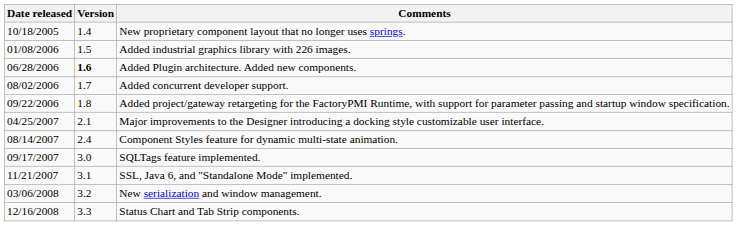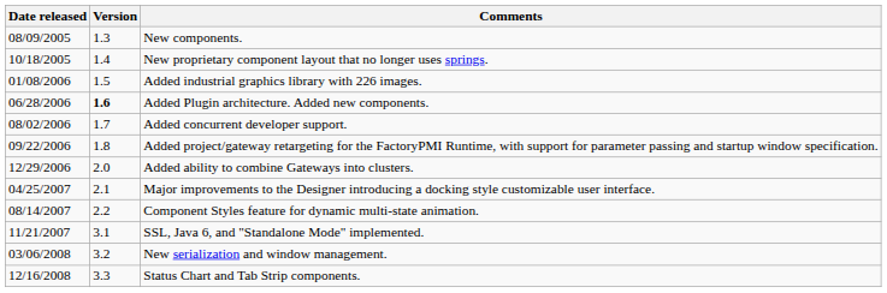 <table class="wikitable">
 <tr>
 <th>Date released</th>
 <th>Version</th>
 <th>Comments</th>
+</tr>
+<tr>
+<td>08/09/2005</td>
+<td>1.3</td>
+<td>New components.</td>
 </tr>
 <tr>
 <td>10/18/2005</td>
 <td>1.4</td>
 <td>New proprietary component layout that no longer uses <a href='#'>springs</a>.</td>
 </tr>
 <tr>
 <td>01/08/2006</td>
 <td>1.5</td>
 <td>Added industrial graphics library with 226 images.</td>
 </tr>
 <tr>
 <td>06/28/2006</td>
 <td><strong>1.6</strong></td>
 <td>Added Plugin architecture. Added new components.</td>
 </tr>
 <tr>
 <td>08/02/2006</td>
 <td>1.7</td>
 <td>Added concurrent developer support.</td>
 </tr>
 <tr>
 <td>09/22/2006</td>
 <td>1.8</td>
 <td>Added project/gateway retargeting for the FactoryPMI Runtime, with support for parameter passing and startup window specification.</td>
 </tr>
 <tr>
+<td>12/29/2006</td>
+<td>2.0</td>
+<td>Added ability to combine Gateways into clusters.</td>
+</tr>
+<tr>
 <td>04/25/2007</td>
 <td>2.1</td>
 <td>Major improvements to the Designer introducing a docking style customizable user interface.</td>
 </tr>
 <tr>
 <td>08/14/2007</td>
-<td>2.4</td>
+<td>2.2</td>
 <td>Component Styles feature for dynamic multi-state animation.</td>
-</tr>
-<tr>
-<td>09/17/2007</td>
-<td>3.0</td>
-<td>SQLTags feature implemented.</td>
 </tr>
 <tr>
 <td>11/21/2007</td>
 <td>3.1</td>
 <td>SSL, Java 6, and "Standalone Mode" implemented.</td>
 </tr>
 <tr>
 <td>03/06/2008</td>
 <td>3.2</td>
 <td>New <a href='#'>serialization</a> and window management.</td>
 </tr>
 <tr>
 <td>12/16/2008</td>
 <td>3.3</td>
 <td>Status Chart and Tab Strip components.</td>
 </tr>
 </table>
